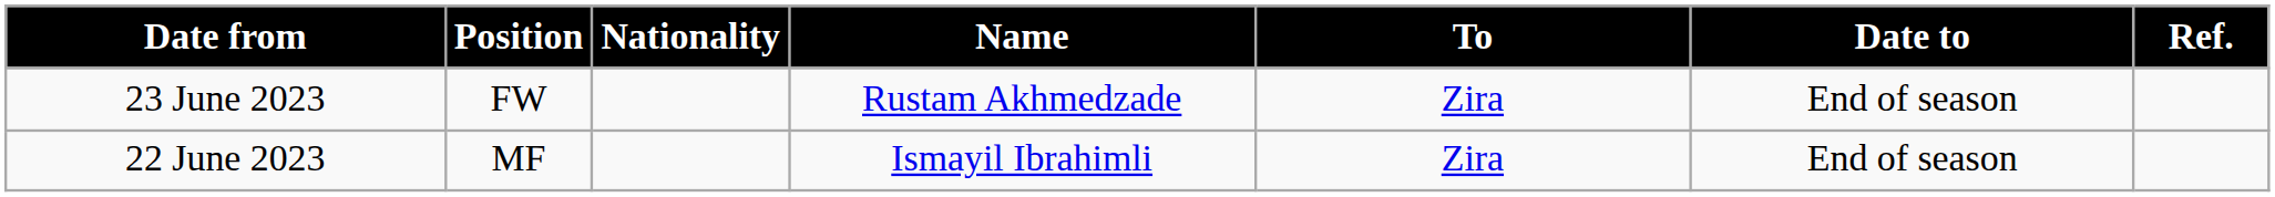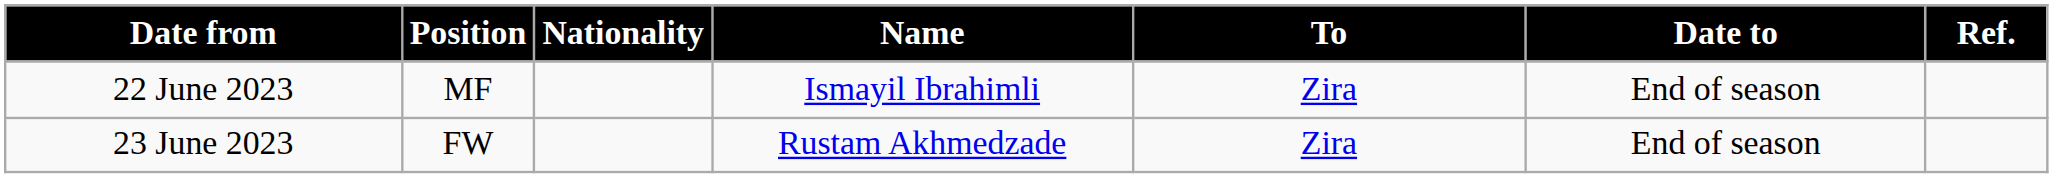 <table class="wikitable" style="text-align:center; font-size:90%; ">
 <tr>
 <th style="background:#000000; color:#fff; width:200px;">Date from</th>
 <th style="background:#000000; color:#fff; width:50px;">Position</th>
 <th style="background:#000000; color:#fff; width:50px;">Nationality</th>
 <th style="background:#000000; color:#fff; width:200px;">Name</th>
 <th style="background:#000000; color:#fff; width:200px;">To</th>
 <th style="background:#000000; color:#fff; width:200px;">Date to</th>
 <th style="background:#000000; color:#fff; width:50px;">Ref.</th>
 </tr>
 <tr>
+<td>22 June 2023</td>
+<td>MF</td>
+<td></td>
+<td><a href='#'>Ismayil Ibrahimli</a></td>
+<td><a href='#'>Zira</a></td>
+<td>End of season</td>
+<td></td>
+</tr>
+<tr>
 <td>23 June 2023</td>
 <td>FW</td>
 <td></td>
 <td><a href='#'>Rustam Akhmedzade</a></td>
 <td><a href='#'>Zira</a></td>
 <td>End of season</td>
 <td></td>
 </tr>
-<tr>
-<td>22 June 2023</td>
-<td>MF</td>
-<td></td>
-<td><a href='#'>Ismayil Ibrahimli</a></td>
-<td><a href='#'>Zira</a></td>
-<td>End of season</td>
-<td></td>
-</tr>
 </table>
